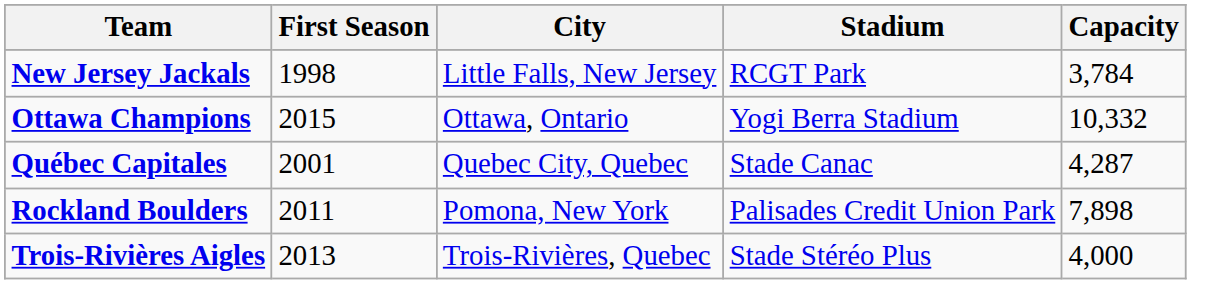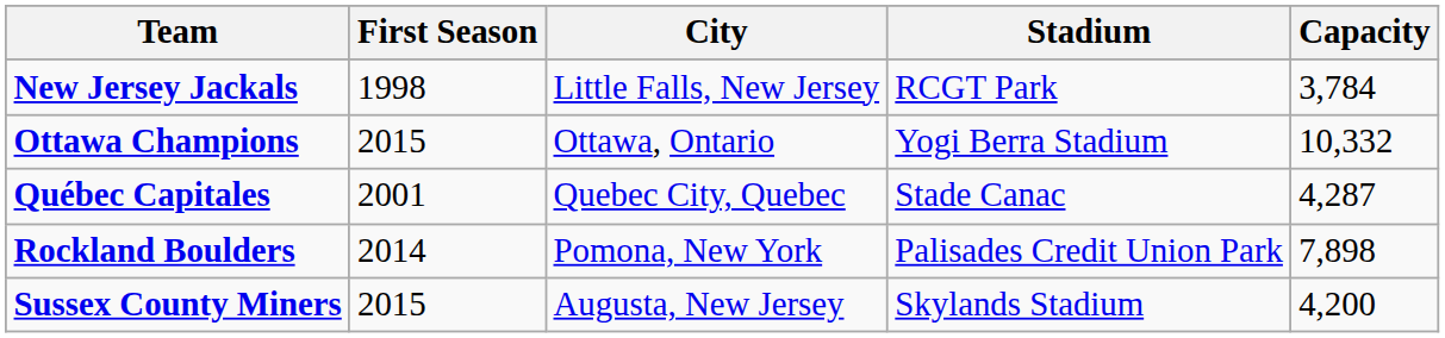 <table class="wikitable">
 <tr>
 <th>Team</th>
 <th>First Season</th>
 <th>City</th>
 <th>Stadium</th>
 <th>Capacity</th>
 </tr>
 <tr>
 <td><strong><a href='#'>New Jersey Jackals</a></strong></td>
 <td>1998</td>
 <td><a href='#'>Little Falls, New Jersey</a></td>
 <td><a href='#'>RCGT Park</a></td>
 <td>3,784</td>
 </tr>
 <tr>
 <td><strong><a href='#'>Ottawa Champions</a></strong></td>
 <td>2015</td>
 <td><a href='#'>Ottawa</a>, <a href='#'>Ontario</a></td>
 <td><a href='#'>Yogi Berra Stadium</a></td>
 <td>10,332</td>
 </tr>
 <tr>
 <td><strong><a href='#'>Québec Capitales</a></strong></td>
 <td>2001</td>
 <td><a href='#'>Quebec City, Quebec</a></td>
 <td><a href='#'>Stade Canac</a></td>
 <td>4,287</td>
 </tr>
 <tr>
 <td><strong><a href='#'>Rockland Boulders</a></strong></td>
-<td>2011</td>
+<td>2014</td>
 <td><a href='#'>Pomona, New York</a></td>
 <td><a href='#'>Palisades Credit Union Park</a></td>
 <td>7,898</td>
 </tr>
 <tr>
-<td><strong><a href='#'>Trois-Rivières Aigles</a></strong></td>
-<td>2013</td>
-<td><a href='#'>Trois-Rivières</a>, <a href='#'>Quebec</a></td>
-<td><a href='#'>Stade Stéréo Plus</a></td>
-<td>4,000</td>
+<td><strong><a href='#'>Sussex County Miners</a></strong></td>
+<td>2015</td>
+<td><a href='#'>Augusta, New Jersey</a></td>
+<td><a href='#'>Skylands Stadium</a></td>
+<td>4,200</td>
 </tr>
 </table>
